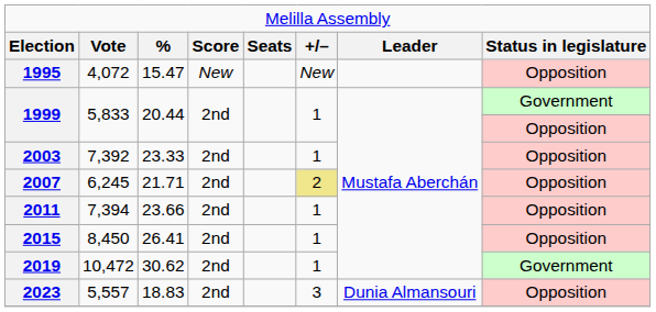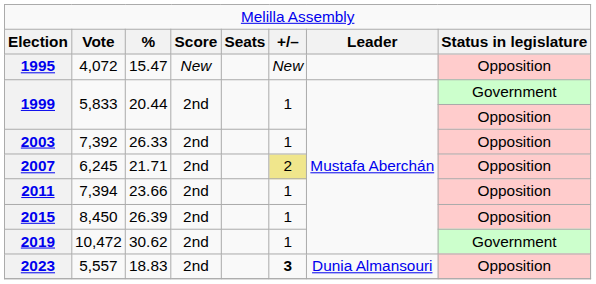 <table class="wikitable" style="font-size:97%; text-align:center;">
 <tr>
 <td colspan="8"><a href='#'>Melilla Assembly</a></td>
 </tr>
 <tr>
 <th>Election</th>
 <th>Vote</th>
 <th>%</th>
 <th>Score</th>
 <th>Seats</th>
 <th>+/–</th>
 <th>Leader</th>
 <th>Status in legislature</th>
 </tr>
 <tr>
 <th><a href='#'>1995</a></th>
 <td>4,072</td>
 <td>15.47</td>
 <td><em>New</em></td>
 <td></td>
 <td><em>New</em></td>
 <td></td>
 <td style="background-color:#fcc;">Opposition</td>
 </tr>
 <tr>
 <th rowspan=2><a href='#'>1999</a></th>
 <td rowspan=2>5,833</td>
 <td rowspan=2>20.44</td>
 <td rowspan=2>2nd</td>
 <td rowspan=2></td>
 <td rowspan=2>1</td>
 <td rowspan=7><a href='#'>Mustafa Aberchán</a></td>
 <td style="background-color:#cfc;">Government </td>
 </tr>
 <tr>
 <td style="background-color:#fcc;">Opposition </td>
 </tr>
 <tr>
 <th><a href='#'>2003</a></th>
 <td>7,392</td>
-<td>23.33</td>
+<td>26.33</td>
 <td>2nd</td>
 <td></td>
 <td>1</td>
 <td style="background-color:#fcc;">Opposition</td>
 </tr>
 <tr>
 <th><a href='#'>2007</a></th>
 <td>6,245</td>
 <td>21.71</td>
 <td>2nd</td>
 <td></td>
 <td style="background: khaki;">2</td>
 <td style="background-color:#fcc;">Opposition</td>
 </tr>
 <tr>
 <th><a href='#'>2011</a></th>
 <td>7,394</td>
 <td>23.66</td>
 <td>2nd</td>
 <td></td>
 <td>1</td>
 <td style="background-color:#fcc;">Opposition</td>
 </tr>
 <tr>
 <th><a href='#'>2015</a></th>
 <td>8,450</td>
-<td>26.41</td>
+<td>26.39</td>
 <td>2nd</td>
 <td></td>
 <td>1</td>
 <td style="background-color:#fcc;">Opposition</td>
 </tr>
 <tr>
 <th><a href='#'>2019</a></th>
 <td>10,472</td>
 <td>30.62</td>
 <td>2nd</td>
 <td></td>
 <td>1</td>
 <td style="background-color:#cfc;">Government</td>
 </tr>
 <tr>
 <th><a href='#'>2023</a></th>
 <td>5,557</td>
 <td>18.83</td>
 <td>2nd</td>
 <td></td>
-<td>3</td>
+<td><strong>3</strong></td>
 <td><a href='#'>Dunia Almansouri</a></td>
 <td style="background-color:#fcc;">Opposition</td>
 </tr>
 <tr>
 </tr>
 </table>
